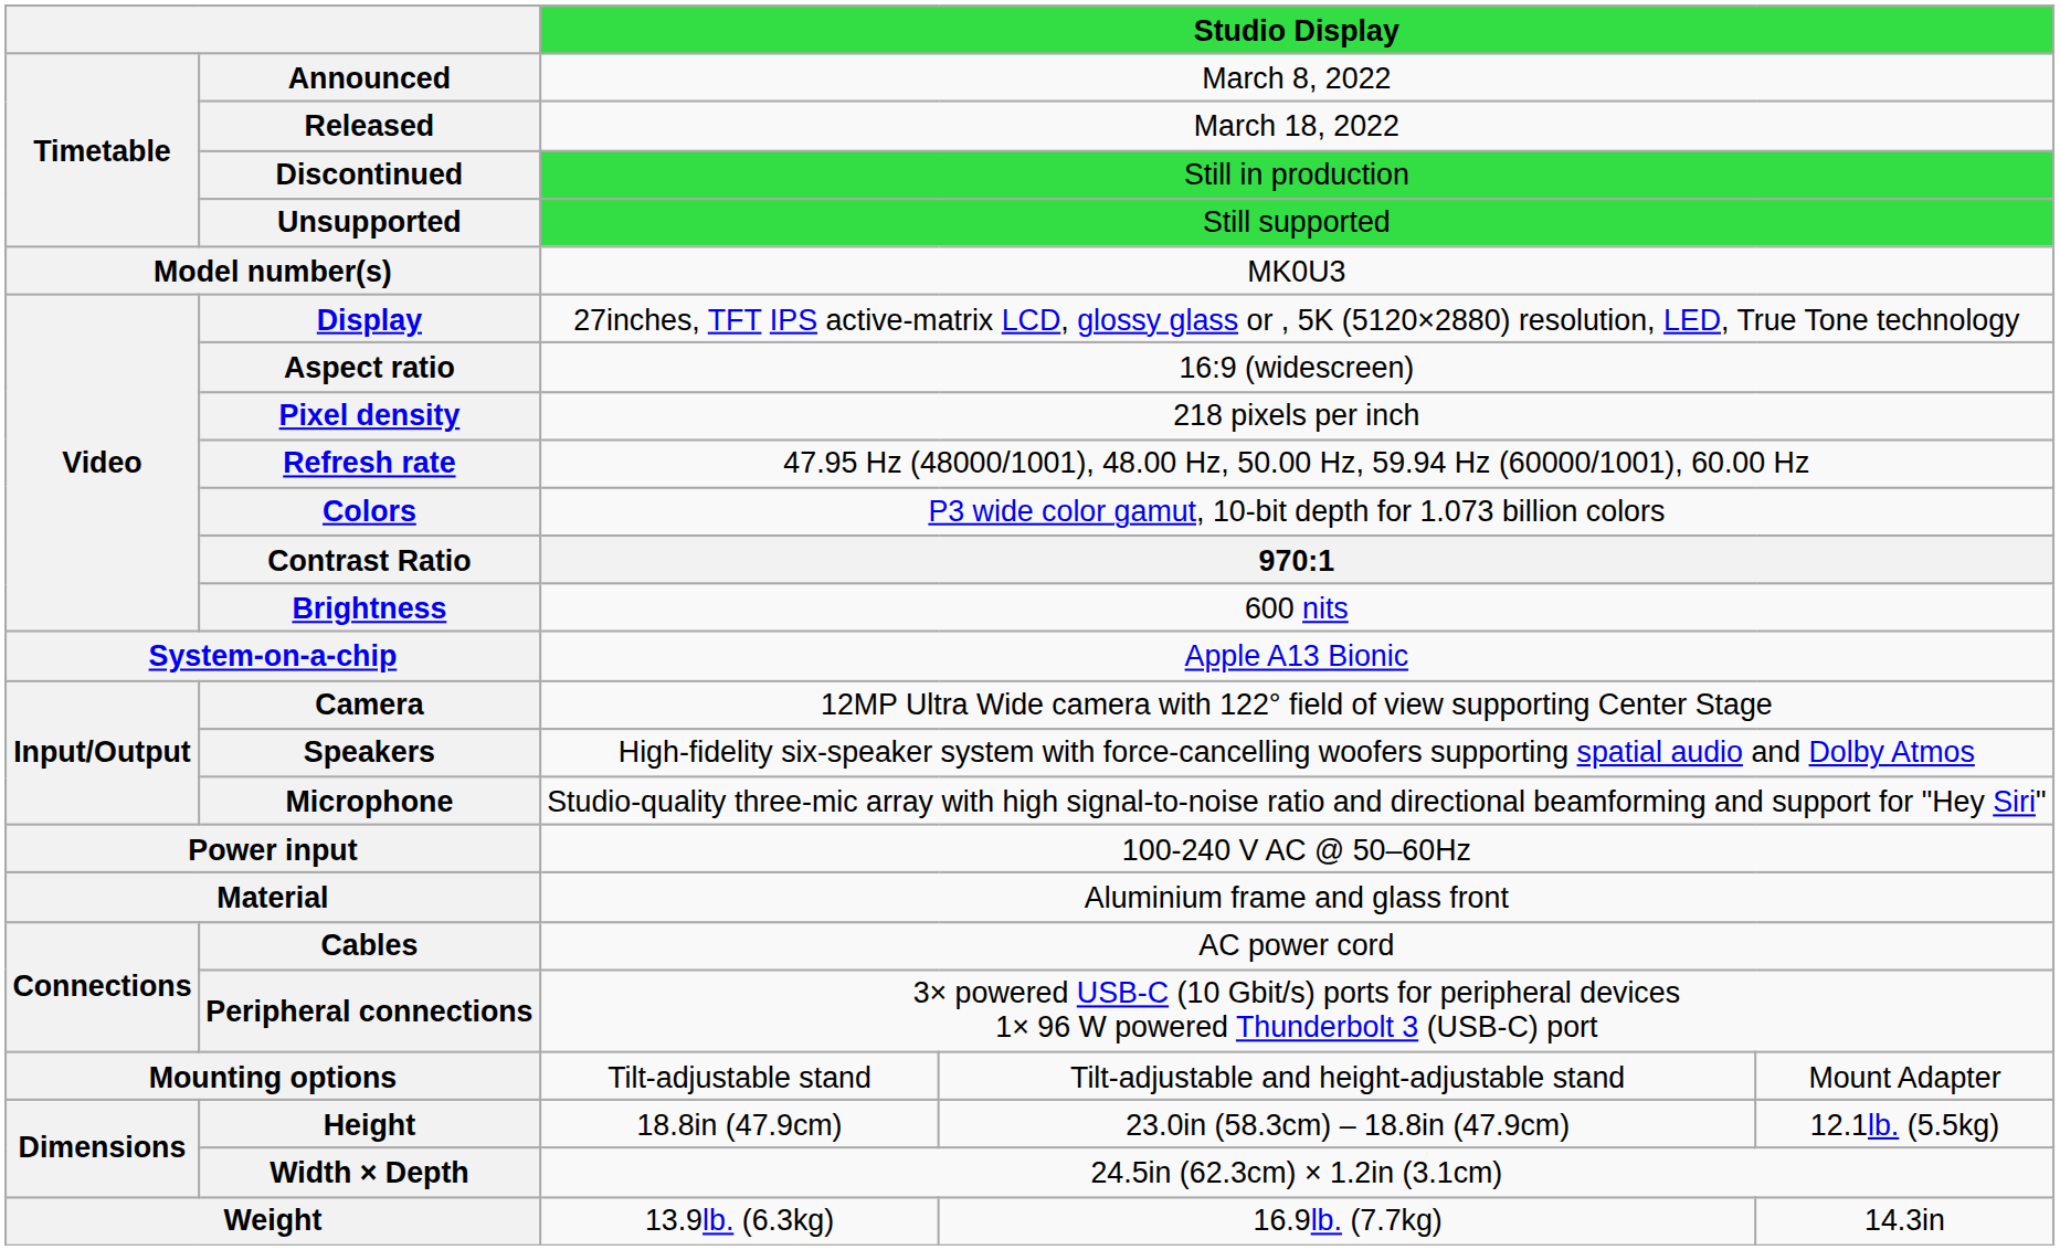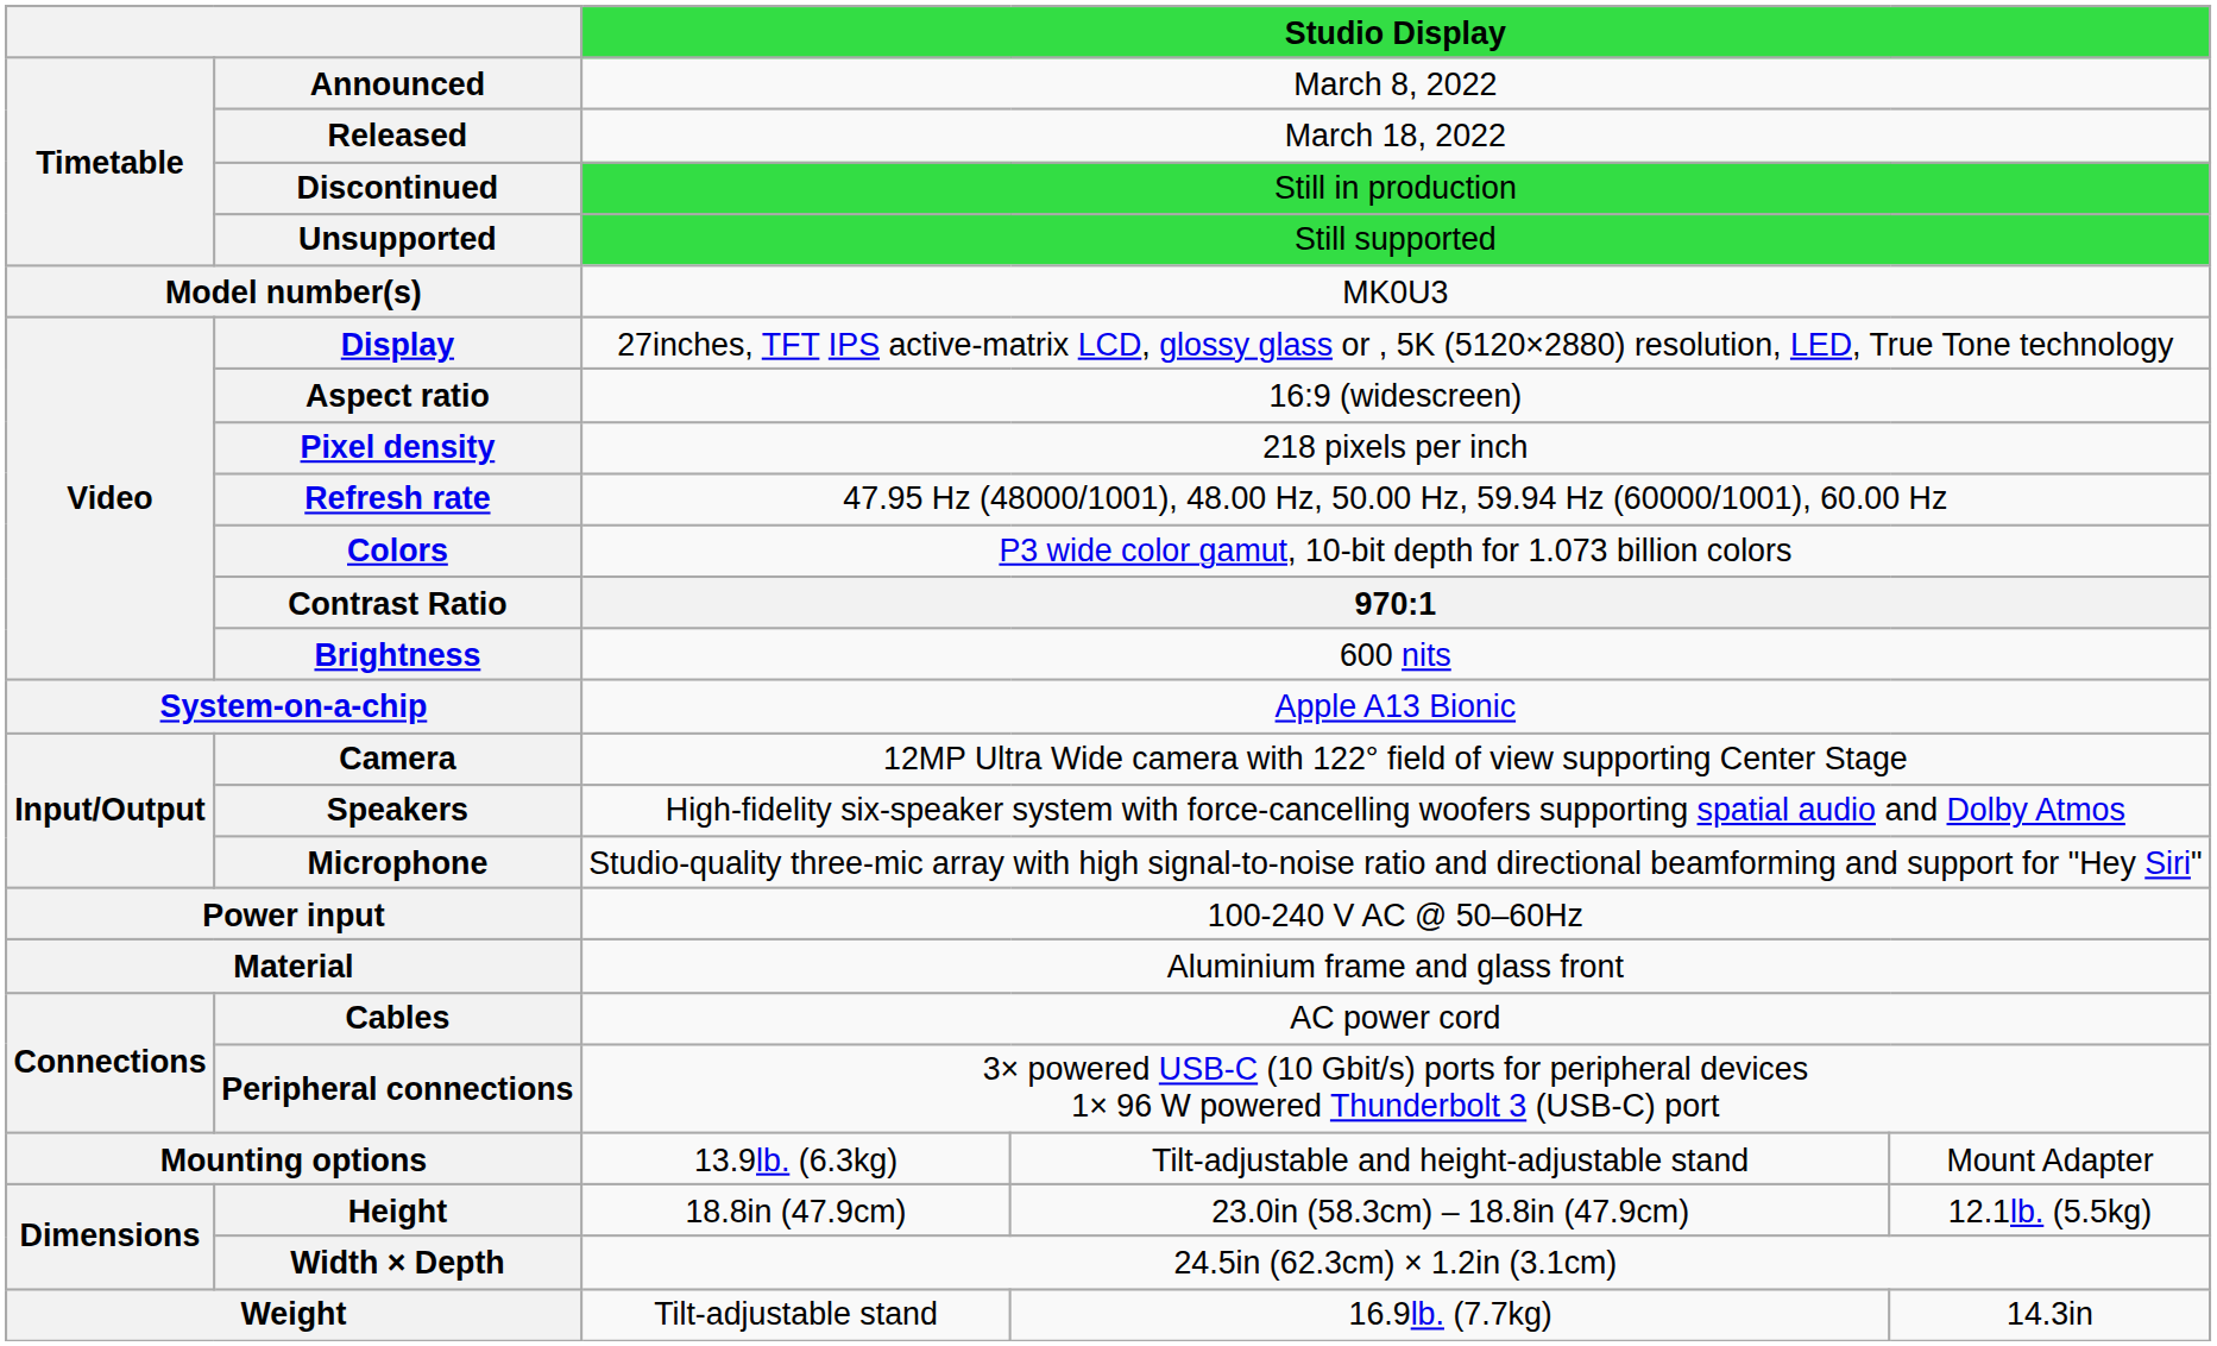 <table class="wikitable mw-collapsible" style="font-size:small; text-align:center">
 <tr>
 <th colspan=2></th>
 <th colspan=3 style="background:#3d4">Studio Display</th>
 </tr>
 <tr>
 <th rowspan=4>Timetable</th>
 <th>Announced</th>
 <td colspan=3>March 8, 2022</td>
 </tr>
 <tr>
 <th>Released</th>
 <td colspan=3>March 18, 2022</td>
 </tr>
 <tr>
 <th>Discontinued</th>
 <td colspan=3 style="background:#3d4">Still in production</td>
 </tr>
 <tr>
 <th>Unsupported</th>
 <td colspan=3 style="background:#3d4">Still supported</td>
 </tr>
 <tr>
 <th colspan=2>Model number(s)</th>
 <td colspan=3>MK0U3</td>
 </tr>
 <tr>
 <th rowspan="7">Video</th>
 <th><a href='#'>Display</a></th>
 <td colspan=3>27inches, <a href='#'>TFT</a> <a href='#'>IPS</a> active-matrix <a href='#'>LCD</a>, <a href='#'>glossy glass</a> or <a href='#'></a>, 5K (5120×2880) resolution, <a href='#'>LED</a>, True Tone technology</td>
 </tr>
 <tr>
 <th>Aspect ratio</th>
 <td colspan=3>16:9 (widescreen)</td>
 </tr>
 <tr>
 <th><a href='#'>Pixel density</a></th>
 <td colspan=3>218 pixels per inch</td>
 </tr>
 <tr>
 <th><a href='#'>Refresh rate</a></th>
 <td colspan=3>47.95 Hz (48000/1001), 48.00 Hz, 50.00 Hz, 59.94 Hz (60000/1001), 60.00 Hz</td>
 </tr>
 <tr>
 <th><a href='#'>Colors</a></th>
 <td colspan=3><a href='#'>P3 wide color gamut</a>, 10-bit depth for 1.073 billion colors</td>
 </tr>
 <tr>
 <th>Contrast Ratio</th>
 <th colspan="3">970:1</th>
 </tr>
 <tr>
 <th><a href='#'>Brightness</a></th>
 <td colspan=3>600 <a href='#'>nits</a></td>
 </tr>
 <tr>
 <th colspan=2><a href='#'>System-on-a-chip</a></th>
 <td colspan=3><a href='#'>Apple A13 Bionic</a></td>
 </tr>
 <tr>
 <th rowspan=3>Input/Output</th>
 <th>Camera</th>
 <td colspan=3>12MP Ultra Wide camera with 122° field of view supporting Center Stage</td>
 </tr>
 <tr>
 <th>Speakers</th>
 <td colspan=3>High-fidelity six-speaker system with force-cancelling woofers supporting <a href='#'>spatial audio</a> and <a href='#'>Dolby Atmos</a></td>
 </tr>
 <tr>
 <th>Microphone</th>
 <td colspan=3>Studio-quality three-mic array with high signal-to-noise ratio and directional beamforming and support for "Hey <a href='#'>Siri</a>"</td>
 </tr>
 <tr>
 <th colspan=2>Power input</th>
 <td colspan=3>100-240 V AC @ 50–60Hz</td>
 </tr>
 <tr>
 <th colspan=2>Material</th>
 <td colspan=3>Aluminium frame and glass front</td>
 </tr>
 <tr>
 <th rowspan=2>Connections</th>
 <th>Cables</th>
 <td colspan=3>AC power cord</td>
 </tr>
 <tr>
 <th>Peripheral connections</th>
 <td colspan=3>3× powered <a href='#'>USB-C</a> (10 Gbit/s) ports for peripheral devices<br>1× 96 W powered <a href='#'>Thunderbolt 3</a> (USB-C) port</td>
 </tr>
 <tr>
 <th colspan=2>Mounting options</th>
-<td>Tilt-adjustable stand</td>
+<td>13.9<a href='#'>lb.</a> (6.3kg)</td>
 <td>Tilt-adjustable and height-adjustable stand</td>
 <td> Mount Adapter</td>
 </tr>
 <tr>
 <th rowspan=2>Dimensions</th>
 <th>Height</th>
 <td>18.8in (47.9cm)</td>
 <td>23.0in (58.3cm) – 18.8in (47.9cm)</td>
 <td>12.1<a href='#'>lb.</a> (5.5kg)</td>
 </tr>
 <tr>
 <th>Width × Depth</th>
 <td colspan=3>24.5in (62.3cm) × 1.2in (3.1cm)</td>
 </tr>
 <tr>
 <th colspan=2>Weight</th>
-<td>13.9<a href='#'>lb.</a> (6.3kg)</td>
+<td>Tilt-adjustable stand</td>
 <td>16.9<a href='#'>lb.</a> (7.7kg)</td>
 <td>14.3in</td>
 </tr>
 </table>
